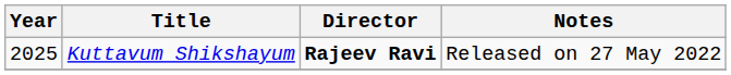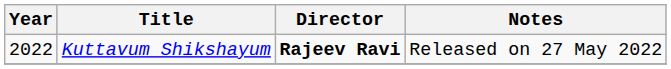 <table class="wikitable sortable">
 <tr>
 <th>Year</th>
 <th>Title</th>
 <th>Director</th>
 <th>Notes</th>
 </tr>
 <tr>
-<td>2025</td>
+<td>2022</td>
 <td><em><a href='#'>Kuttavum Shikshayum</a></em></td>
 <td><strong>Rajeev Ravi</strong></td>
 <td>Released on 27 May 2022</td>
 </tr>
 <tr>
 </tr>
 </table>
